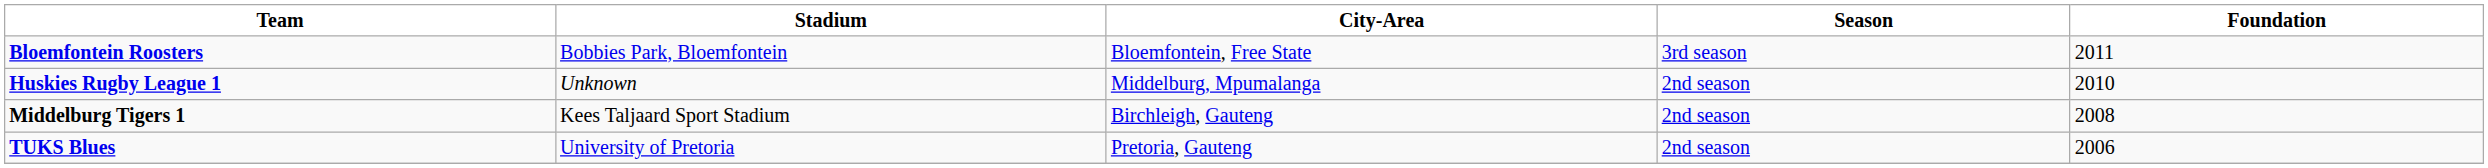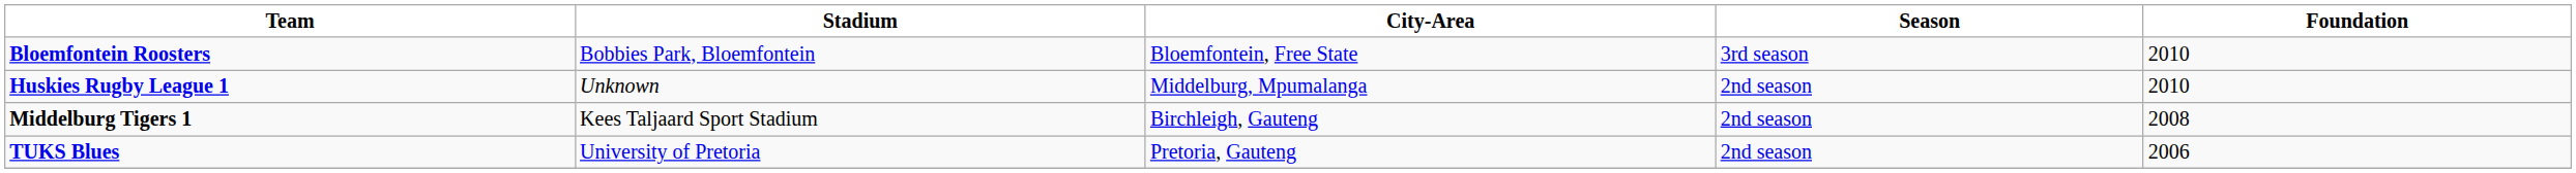 <table class="wikitable" style="width:100%; text-align:left">
 <tr>
 <th style="background:white; width:20%">Team</th>
 <th style="background:white; width:20%">Stadium</th>
 <th style="background:white; width:20%">City-Area</th>
 <th style="background:white; width:15%; text-align:centre">Season</th>
 <th style="background:white; width:15%; text-align:centre">Foundation</th>
 </tr>
 <tr>
 <td> <strong><a href='#'>Bloemfontein Roosters</a></strong></td>
 <td><a href='#'>Bobbies Park, Bloemfontein</a></td>
 <td><a href='#'>Bloemfontein</a>, <a href='#'>Free State</a></td>
 <td><a href='#'>3rd season</a></td>
-<td>2011</td>
+<td>2010</td>
 </tr>
 <tr>
 <td> <strong><a href='#'>Huskies Rugby League 1</a></strong></td>
 <td><em>Unknown</em></td>
 <td><a href='#'>Middelburg, Mpumalanga</a></td>
 <td><a href='#'>2nd season</a></td>
 <td>2010</td>
 </tr>
 <tr>
 <td> <strong>Middelburg Tigers 1</strong></td>
 <td>Kees Taljaard Sport Stadium</td>
 <td><a href='#'>Birchleigh</a>, <a href='#'>Gauteng</a></td>
 <td><a href='#'>2nd season</a></td>
 <td>2008</td>
 </tr>
 <tr>
 <td> <strong><a href='#'>TUKS Blues</a></strong></td>
 <td><a href='#'>University of Pretoria</a></td>
 <td><a href='#'>Pretoria</a>, <a href='#'>Gauteng</a></td>
 <td><a href='#'>2nd season</a></td>
 <td>2006</td>
 </tr>
 <tr>
 </tr>
 </table>
